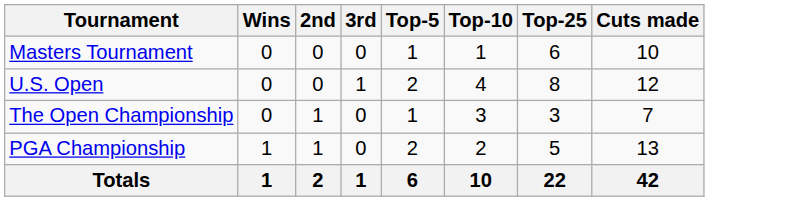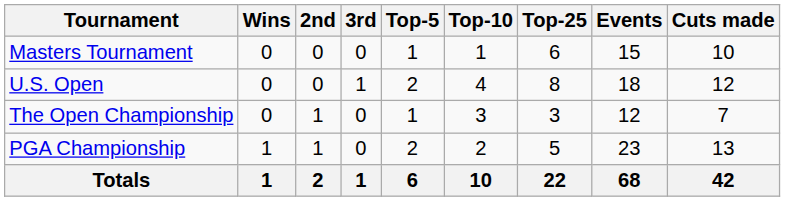 <table class=wikitable style=text-align:center>
 <tr>
 <th>Tournament</th>
 <th>Wins</th>
 <th>2nd</th>
 <th>3rd</th>
 <th>Top-5</th>
 <th>Top-10</th>
 <th>Top-25</th>
+<th>Events</th>
 <th>Cuts made</th>
 </tr>
 <tr>
 <td align=left><a href='#'>Masters Tournament</a></td>
 <td>0</td>
 <td>0</td>
 <td>0</td>
 <td>1</td>
 <td>1</td>
 <td>6</td>
+<td>15</td>
 <td>10</td>
 </tr>
 <tr>
 <td align=left><a href='#'>U.S. Open</a></td>
 <td>0</td>
 <td>0</td>
 <td>1</td>
 <td>2</td>
 <td>4</td>
 <td>8</td>
+<td>18</td>
 <td>12</td>
 </tr>
 <tr>
 <td align=left><a href='#'>The Open Championship</a></td>
 <td>0</td>
 <td>1</td>
 <td>0</td>
 <td>1</td>
 <td>3</td>
 <td>3</td>
+<td>12</td>
 <td>7</td>
 </tr>
 <tr>
 <td align=left><a href='#'>PGA Championship</a></td>
 <td>1</td>
 <td>1</td>
 <td>0</td>
 <td>2</td>
 <td>2</td>
 <td>5</td>
+<td>23</td>
 <td>13</td>
 </tr>
 <tr>
 <th>Totals</th>
 <th>1</th>
 <th>2</th>
 <th>1</th>
 <th>6</th>
 <th>10</th>
 <th>22</th>
+<th>68</th>
 <th>42</th>
 </tr>
 </table>
